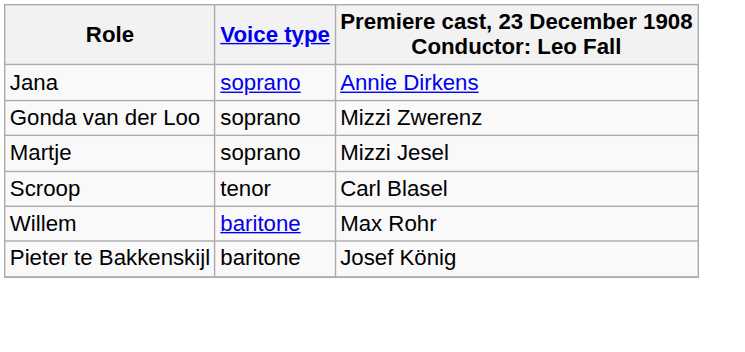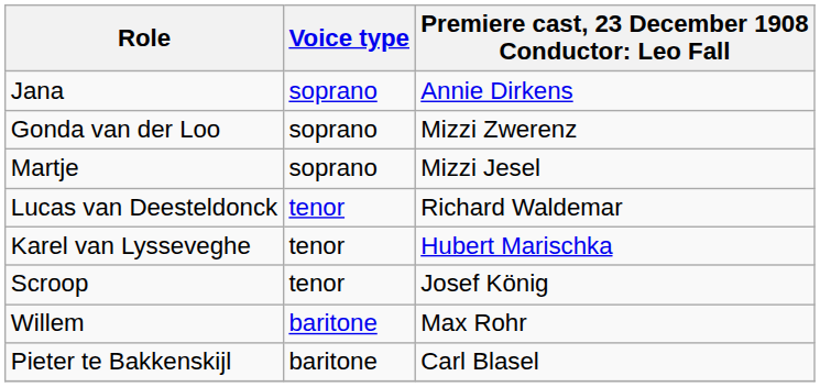 <table class="wikitable">
 <tr>
 <th>Role</th>
 <th><a href='#'>Voice type</a></th>
 <th>Premiere cast, 23 December 1908<br>Conductor: Leo Fall</th>
 </tr>
 <tr>
 <td>Jana</td>
 <td><a href='#'>soprano</a></td>
 <td><a href='#'>Annie Dirkens</a></td>
 </tr>
 <tr>
 <td>Gonda van der Loo</td>
 <td>soprano</td>
 <td>Mizzi Zwerenz</td>
 </tr>
 <tr>
 <td>Martje</td>
 <td>soprano</td>
 <td>Mizzi Jesel</td>
 </tr>
 <tr>
+<td>Lucas van Deesteldonck</td>
+<td><a href='#'>tenor</a></td>
+<td>Richard Waldemar</td>
+</tr>
+<tr>
+<td>Karel van Lysseveghe</td>
+<td>tenor</td>
+<td><a href='#'>Hubert Marischka</a></td>
+</tr>
+<tr>
 <td>Scroop</td>
 <td>tenor</td>
-<td>Carl Blasel</td>
+<td>Josef König</td>
 </tr>
 <tr>
 <td>Willem</td>
 <td><a href='#'>baritone</a></td>
 <td>Max Rohr</td>
 </tr>
 <tr>
 <td>Pieter te Bakkenskijl</td>
 <td>baritone</td>
-<td>Josef König</td>
+<td>Carl Blasel</td>
 </tr>
 <tr>
 </tr>
 </table>
